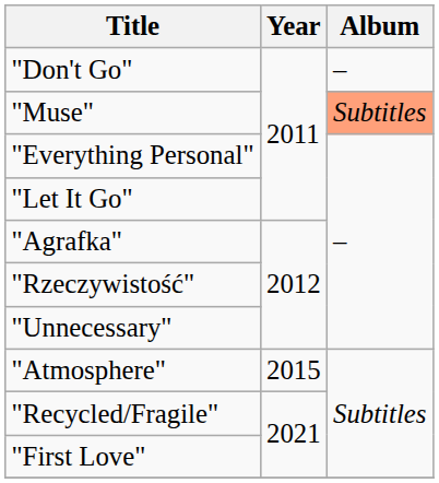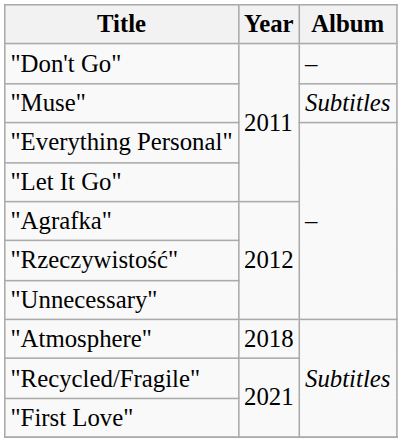 <table class="wikitable">
 <tr>
 <th>Title</th>
 <th>Year</th>
 <th>Album</th>
 </tr>
 <tr>
 <td>"Don't Go"</td>
 <td rowspan="4">2011</td>
 <td>–</td>
 </tr>
 <tr>
 <td>"Muse"</td>
-<td style="background: lightsalmon;"><em>Subtitles</em></td>
+<td><em>Subtitles</em></td>
 </tr>
 <tr>
 <td>"Everything Personal"</td>
 <td rowspan="5">–</td>
 </tr>
 <tr>
 <td>"Let It Go"</td>
 </tr>
 <tr>
 <td>"Agrafka"</td>
 <td rowspan="3">2012</td>
 </tr>
 <tr>
 <td>"Rzeczywistość"</td>
 </tr>
 <tr>
 <td>"Unnecessary"</td>
 </tr>
 <tr>
 <td>"Atmosphere"</td>
-<td>2015</td>
+<td>2018</td>
 <td rowspan="3"><em>Subtitles</em></td>
 </tr>
 <tr>
 <td>"Recycled/Fragile"</td>
 <td rowspan="2">2021</td>
 </tr>
 <tr>
 <td>"First Love"</td>
 </tr>
 <tr>
 </tr>
 </table>
